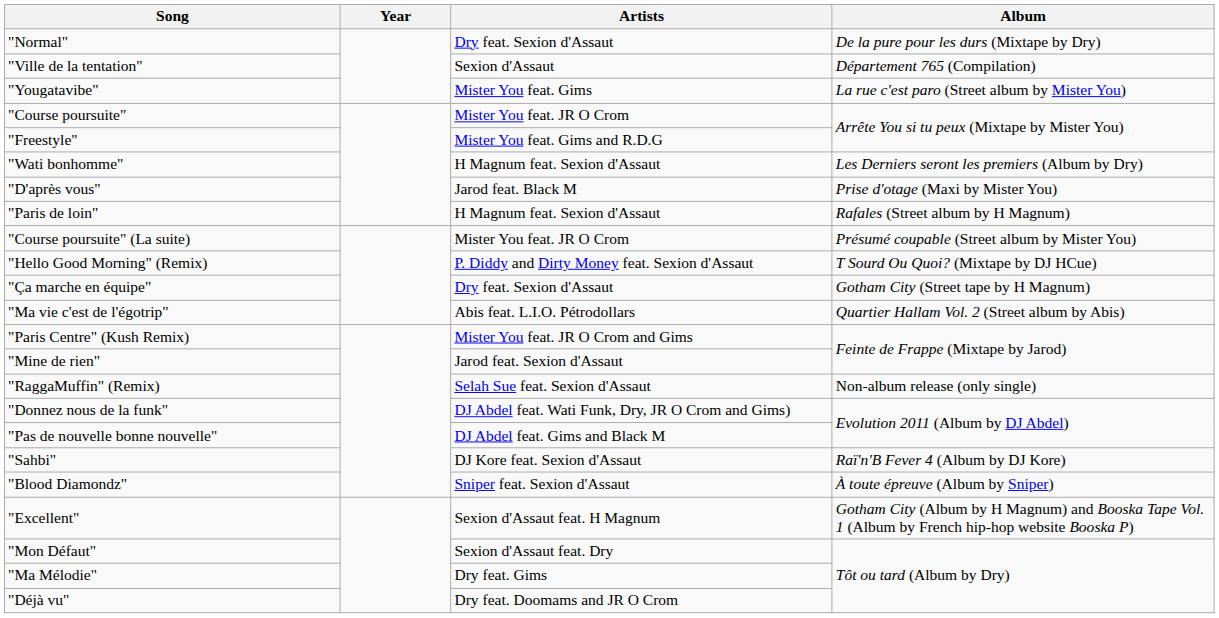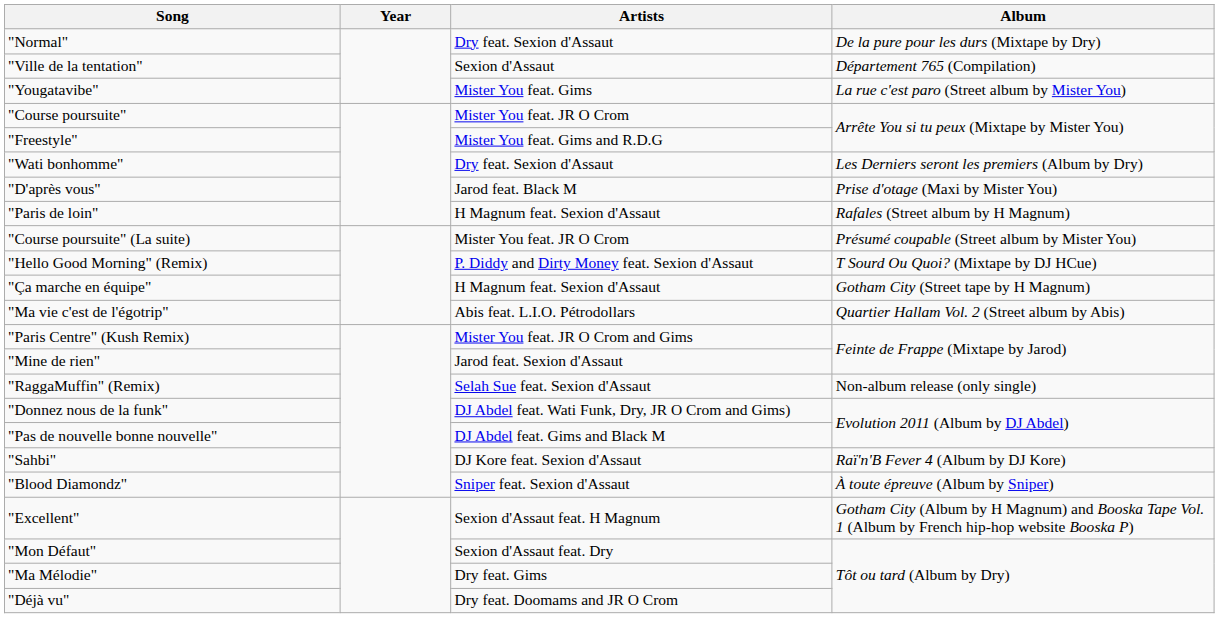 <table class="wikitable">
 <tr>
 <th rowspan="1" width="350"><strong>Song</strong></th>
 <th width="110" rowspan="1"><strong>Year</strong></th>
 <th width="400" rowspan="1"><strong>Artists</strong></th>
 <th width="400" rowspan="1"><strong>Album</strong></th>
 </tr>
 <tr>
 <td>"Normal"</td>
 <td width="100" rowspan="3"></td>
 <td><a href='#'>Dry</a> feat. Sexion d'Assaut</td>
 <td><em>De la pure pour les durs</em> (Mixtape by Dry)</td>
 </tr>
 <tr>
 <td>"Ville de la tentation"</td>
 <td>Sexion d'Assaut</td>
 <td><em>Département 765</em> (Compilation)</td>
 </tr>
 <tr>
 <td>"Yougatavibe"</td>
 <td><a href='#'>Mister You</a> feat. Gims</td>
 <td><em>La rue c'est paro</em> (Street album by <a href='#'>Mister You</a>)</td>
 </tr>
 <tr>
 <td>"Course poursuite"</td>
 <td width="100" rowspan="5"></td>
 <td><a href='#'>Mister You</a> feat. JR O Crom</td>
 <td rowspan="2"><em>Arrête You si tu peux</em> (Mixtape by Mister You)</td>
 </tr>
 <tr>
 <td>"Freestyle"</td>
 <td><a href='#'>Mister You</a> feat. Gims and R.D.G</td>
 </tr>
 <tr>
 <td>"Wati bonhomme"</td>
-<td>H Magnum feat. Sexion d'Assaut</td>
+<td><a href='#'>Dry</a> feat. Sexion d'Assaut</td>
 <td><em>Les Derniers seront les premiers</em> (Album by Dry)</td>
 </tr>
 <tr>
 <td>"D'après vous"</td>
 <td>Jarod feat. Black M</td>
 <td><em>Prise d'otage</em> (Maxi by Mister You)</td>
 </tr>
 <tr>
 <td>"Paris de loin"</td>
 <td>H Magnum feat. Sexion d'Assaut</td>
 <td><em>Rafales</em> (Street album by H Magnum)</td>
 </tr>
 <tr>
 <td>"Course poursuite" (La suite)</td>
 <td width="100" rowspan="4"></td>
 <td>Mister You feat. JR O Crom</td>
 <td><em>Présumé coupable</em> (Street album by Mister You)</td>
 </tr>
 <tr>
 <td>"Hello Good Morning" (Remix)</td>
 <td><a href='#'>P. Diddy</a> and <a href='#'>Dirty Money</a> feat. Sexion d'Assaut</td>
 <td><em>T Sourd Ou Quoi?</em> (Mixtape by DJ HCue)</td>
 </tr>
 <tr>
 <td>"Ça marche en équipe"</td>
-<td><a href='#'>Dry</a> feat. Sexion d'Assaut</td>
+<td>H Magnum feat. Sexion d'Assaut</td>
 <td><em>Gotham City</em> (Street tape by H Magnum)</td>
 </tr>
 <tr>
 <td>"Ma vie c'est de l'égotrip"</td>
 <td>Abis feat. L.I.O. Pétrodollars</td>
 <td><em>Quartier Hallam Vol. 2</em> (Street album by Abis)</td>
 </tr>
 <tr>
 <td>"Paris Centre" (Kush Remix)</td>
 <td width="100" rowspan="7"></td>
 <td><a href='#'>Mister You</a> feat. JR O Crom and Gims</td>
 <td rowspan="2"><em>Feinte de Frappe</em> (Mixtape by Jarod)</td>
 </tr>
 <tr>
 <td>"Mine de rien"</td>
 <td>Jarod feat. Sexion d'Assaut</td>
 </tr>
 <tr>
 <td>"RaggaMuffin" (Remix)</td>
 <td><a href='#'>Selah Sue</a> feat. Sexion d'Assaut</td>
 <td>Non-album release (only single)</td>
 </tr>
 <tr>
 <td>"Donnez nous de la funk"</td>
 <td><a href='#'>DJ Abdel</a> feat. Wati Funk, Dry, JR O Crom and Gims)</td>
 <td rowspan="2"><em>Evolution 2011</em> (Album by <a href='#'>DJ Abdel</a>)</td>
 </tr>
 <tr>
 <td>"Pas de nouvelle bonne nouvelle"</td>
 <td><a href='#'>DJ Abdel</a> feat. Gims and Black M</td>
 </tr>
 <tr>
 <td>"Sahbi"</td>
 <td>DJ Kore feat. Sexion d'Assaut</td>
 <td><em>Raï'n'B Fever 4</em> (Album by DJ Kore)</td>
 </tr>
 <tr>
 <td>"Blood Diamondz"</td>
 <td><a href='#'>Sniper</a> feat. Sexion d'Assaut</td>
 <td><em>À toute épreuve</em> (Album by <a href='#'>Sniper</a>)</td>
 </tr>
 <tr>
 <td>"Excellent"</td>
 <td width="100" rowspan="4"></td>
 <td>Sexion d'Assaut feat. H Magnum</td>
 <td><em>Gotham City</em> (Album by H Magnum) and <em>Booska Tape Vol. 1</em> (Album by French hip-hop website <em>Booska P</em>)</td>
 </tr>
 <tr>
 <td>"Mon Défaut"</td>
 <td>Sexion d'Assaut feat. Dry</td>
 <td rowspan="3"><em>Tôt ou tard</em> (Album by Dry)</td>
 </tr>
 <tr>
 <td>"Ma Mélodie"</td>
 <td>Dry feat. Gims</td>
 </tr>
 <tr>
 <td>"Déjà vu"</td>
 <td>Dry feat. Doomams and JR O Crom</td>
 </tr>
 </table>
